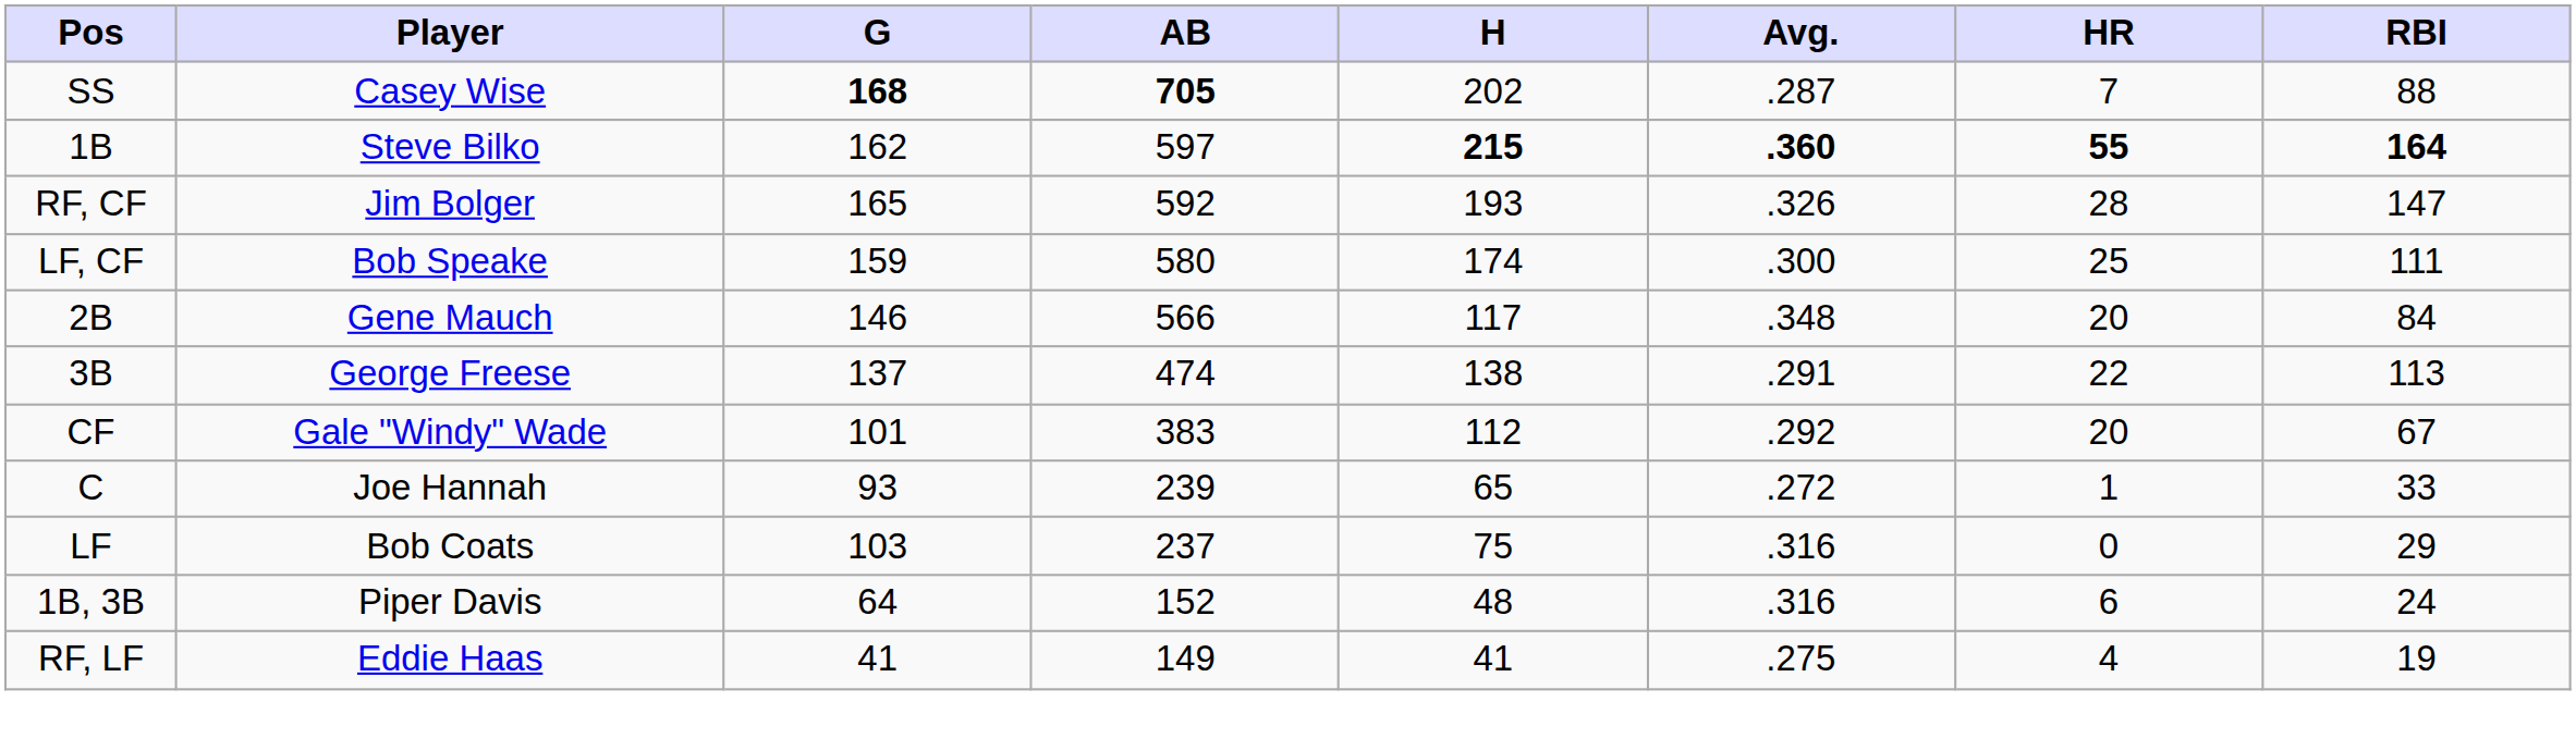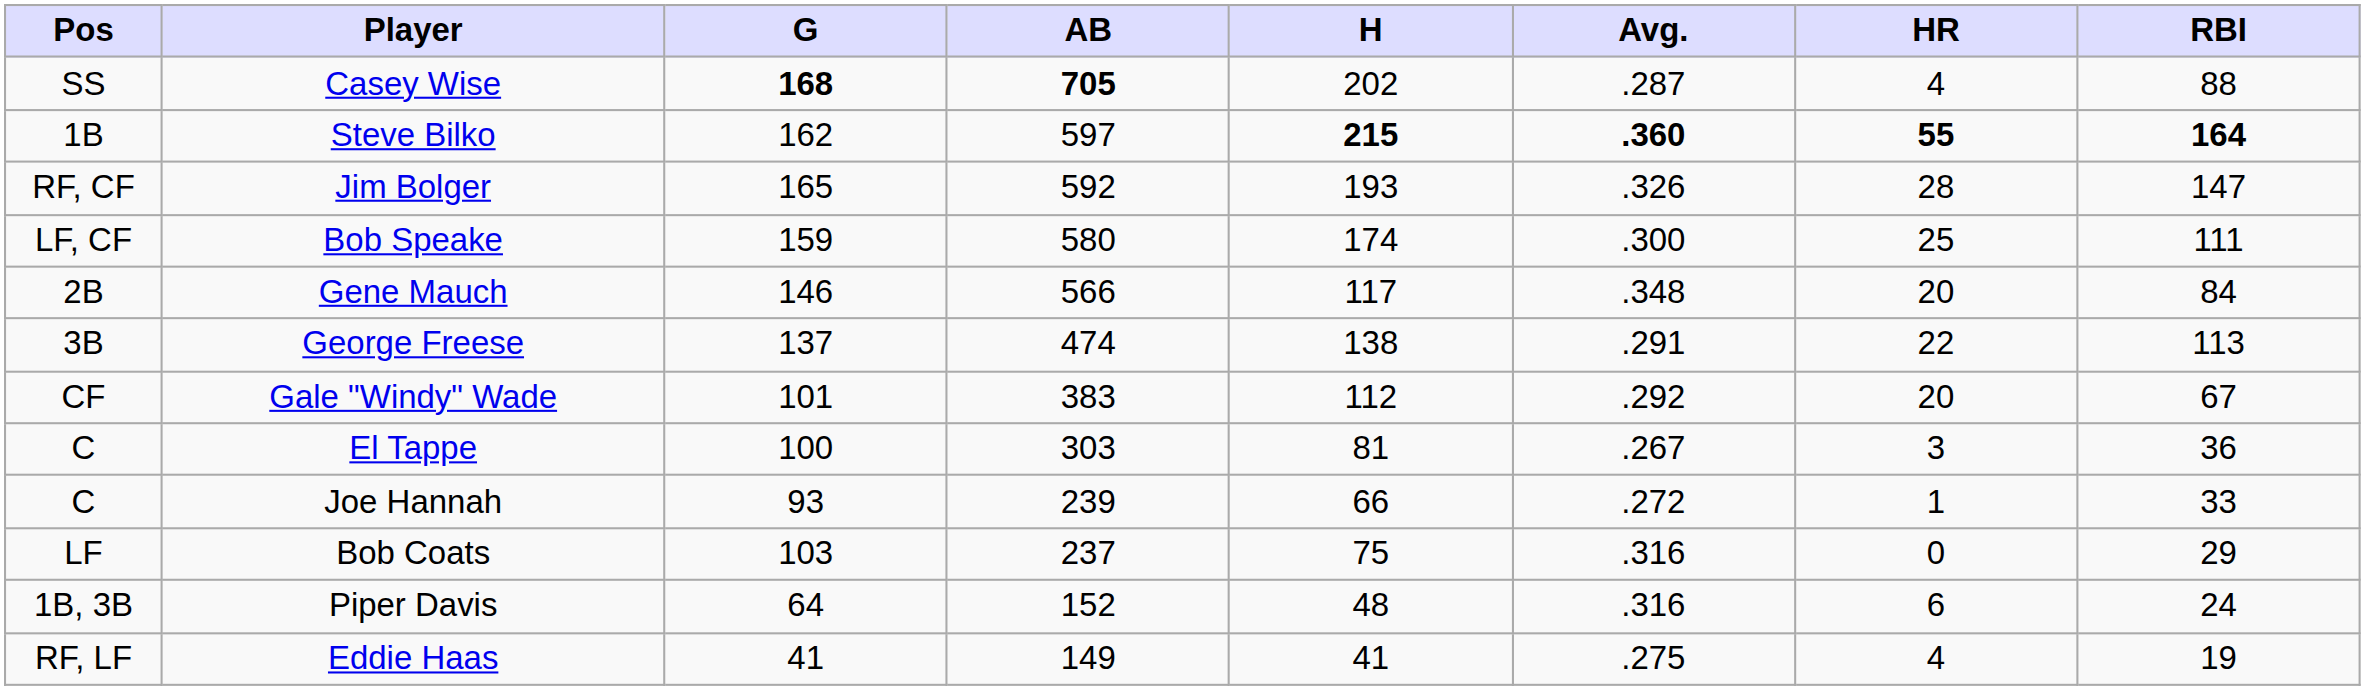 <table class="wikitable sortable">
 <tr>
 <th style="background:#ddf; width:5%;">Pos</th>
 <th style="background:#ddf; width:16%;">Player</th>
 <th style="background:#ddf; width:9%;">G</th>
 <th style="background:#ddf; width:9%;">AB</th>
 <th style="background:#ddf; width:9%;">H</th>
 <th style="background:#ddf; width:9%;">Avg.</th>
 <th style="background:#ddf; width:9%;">HR</th>
 <th style="background:#ddf; width:9%;">RBI</th>
 </tr>
 <tr style="text-align:center;">
 <td>SS</td>
 <td><a href='#'>Casey Wise</a></td>
 <td><strong>168</strong></td>
 <td><strong>705</strong></td>
 <td>202</td>
 <td>.287</td>
-<td>7</td>
+<td>4</td>
 <td>88</td>
 </tr>
 <tr style="text-align:center;">
 <td>1B</td>
 <td><a href='#'>Steve Bilko</a></td>
 <td>162</td>
 <td>597</td>
 <td><strong>215</strong></td>
 <td><strong>.360</strong></td>
 <td><strong>55</strong></td>
 <td><strong>164</strong></td>
 </tr>
 <tr style="text-align:center;">
 <td>RF, CF</td>
 <td><a href='#'>Jim Bolger</a></td>
 <td>165</td>
 <td>592</td>
 <td>193</td>
 <td>.326</td>
 <td>28</td>
 <td>147</td>
 </tr>
 <tr style="text-align:center;">
 <td>LF, CF</td>
 <td><a href='#'>Bob Speake</a></td>
 <td>159</td>
 <td>580</td>
 <td>174</td>
 <td>.300</td>
 <td>25</td>
 <td>111</td>
 </tr>
 <tr style="text-align:center;">
 <td>2B</td>
 <td><a href='#'>Gene Mauch</a></td>
 <td>146</td>
 <td>566</td>
 <td>117</td>
 <td>.348</td>
 <td>20</td>
 <td>84</td>
 </tr>
 <tr style="text-align:center;">
 <td>3B</td>
 <td><a href='#'>George Freese</a></td>
 <td>137</td>
 <td>474</td>
 <td>138</td>
 <td>.291</td>
 <td>22</td>
 <td>113</td>
 </tr>
 <tr style="text-align:center;">
 <td>CF</td>
 <td><a href='#'>Gale "Windy" Wade</a></td>
 <td>101</td>
 <td>383</td>
 <td>112</td>
 <td>.292</td>
 <td>20</td>
 <td>67</td>
 </tr>
 <tr style="text-align:center;">
 <td>C</td>
+<td><a href='#'>El Tappe</a></td>
+<td>100</td>
+<td>303</td>
+<td>81</td>
+<td>.267</td>
+<td>3</td>
+<td>36</td>
+</tr>
+<tr style="text-align:center;">
+<td>C</td>
 <td>Joe Hannah</td>
 <td>93</td>
 <td>239</td>
-<td>65</td>
+<td>66</td>
 <td>.272</td>
 <td>1</td>
 <td>33</td>
 </tr>
 <tr style="text-align:center;">
 <td>LF</td>
 <td>Bob Coats</td>
 <td>103</td>
 <td>237</td>
 <td>75</td>
 <td>.316</td>
 <td>0</td>
 <td>29</td>
 </tr>
 <tr style="text-align:center;">
 <td>1B, 3B</td>
 <td>Piper Davis</td>
 <td>64</td>
 <td>152</td>
 <td>48</td>
 <td>.316</td>
 <td>6</td>
 <td>24</td>
 </tr>
 <tr style="text-align:center;">
 <td>RF, LF</td>
 <td><a href='#'>Eddie Haas</a></td>
 <td>41</td>
 <td>149</td>
 <td>41</td>
 <td>.275</td>
 <td>4</td>
 <td>19</td>
 </tr>
 </table>
